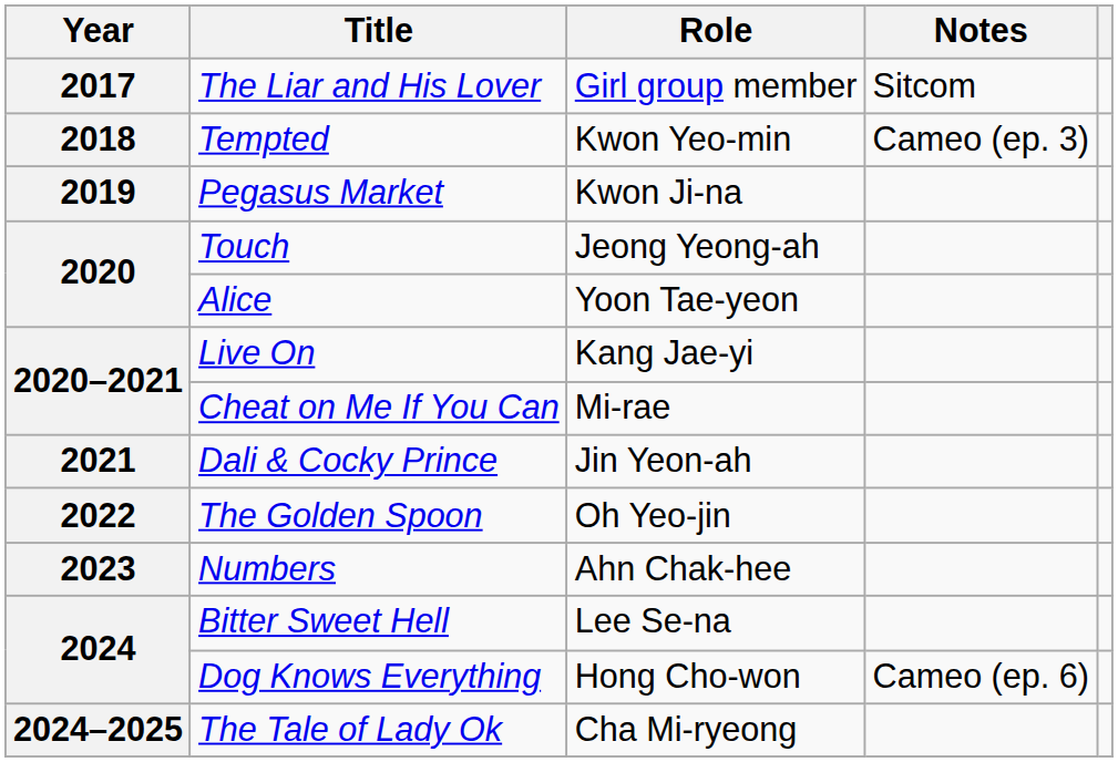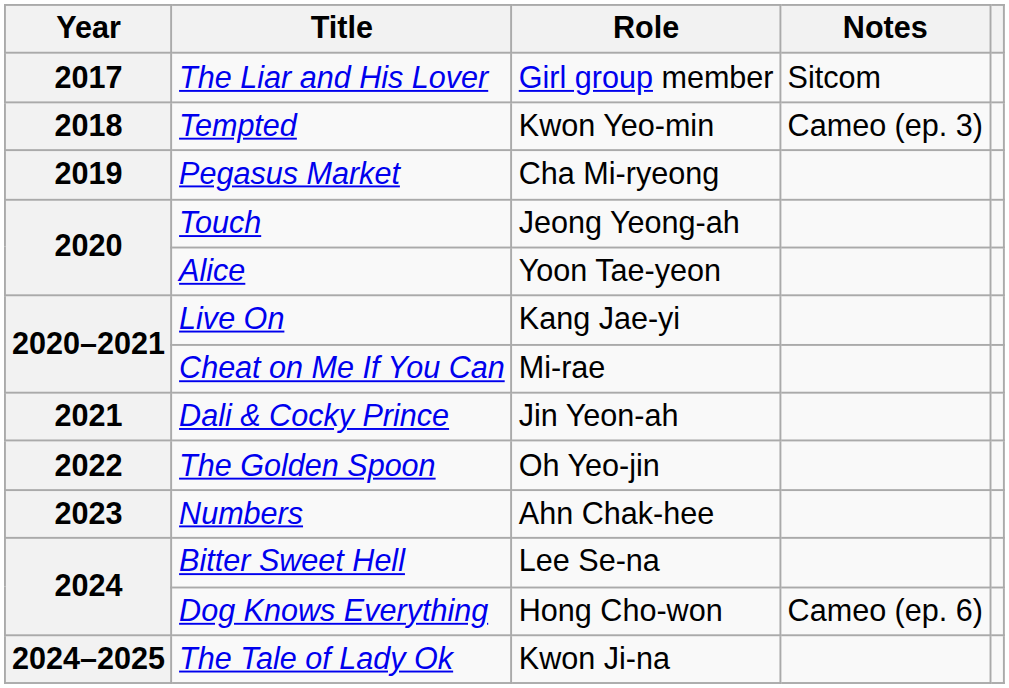 <table class="wikitable plainrowheaders sortable">
 <tr>
 <th scope="col">Year</th>
 <th scope="col">Title</th>
 <th scope="col">Role</th>
 <th scope="col">Notes</th>
 <th scope="col" class="unsortable"></th>
 </tr>
 <tr>
 <th scope="row">2017</th>
 <td><em><a href='#'>The Liar and His Lover</a></em></td>
 <td><a href='#'>Girl group</a> member</td>
 <td>Sitcom</td>
 <td style="text-align:center"></td>
 </tr>
 <tr>
 <th scope="row">2018</th>
 <td><em><a href='#'>Tempted</a></em></td>
 <td>Kwon Yeo-min</td>
 <td>Cameo (ep. 3)</td>
 <td style="text-align:center"></td>
 </tr>
 <tr>
 <th scope="row">2019</th>
 <td><em><a href='#'>Pegasus Market</a></em></td>
-<td>Kwon Ji-na</td>
+<td>Cha Mi-ryeong</td>
 <td></td>
 <td style="text-align:center"></td>
 </tr>
 <tr>
 <th scope="row"  rowspan="2">2020</th>
 <td><em><a href='#'>Touch</a></em></td>
 <td>Jeong Yeong-ah</td>
 <td></td>
 <td style="text-align:center"></td>
 </tr>
 <tr>
 <td><em><a href='#'>Alice</a></em></td>
 <td>Yoon Tae-yeon</td>
 <td></td>
 <td style="text-align:center"></td>
 </tr>
 <tr>
 <th scope="row" rowspan="2">2020–2021</th>
 <td><em><a href='#'>Live On</a></em></td>
 <td>Kang Jae-yi</td>
 <td></td>
 <td style="text-align:center"></td>
 </tr>
 <tr>
 <td><em><a href='#'>Cheat on Me If You Can</a></em></td>
 <td>Mi-rae</td>
 <td></td>
 <td style="text-align:center"></td>
 </tr>
 <tr>
 <th scope="row">2021</th>
 <td><em><a href='#'>Dali & Cocky Prince</a></em></td>
 <td>Jin Yeon-ah</td>
 <td></td>
 <td style="text-align:center"></td>
 </tr>
 <tr>
 <th scope="row">2022</th>
 <td><em><a href='#'>The Golden Spoon</a></em></td>
 <td>Oh Yeo-jin</td>
 <td></td>
 <td style="text-align:center"></td>
 </tr>
 <tr>
 <th scope="row">2023</th>
 <td><em><a href='#'>Numbers</a></em></td>
 <td>Ahn Chak-hee</td>
 <td></td>
 <td style="text-align:center"></td>
 </tr>
 <tr>
 <th scope="row" rowspan="2">2024</th>
 <td><em><a href='#'>Bitter Sweet Hell</a></em></td>
 <td>Lee Se-na</td>
 <td></td>
 <td style="text-align:center"></td>
 </tr>
 <tr>
 <td><em><a href='#'>Dog Knows Everything</a></em></td>
 <td>Hong Cho-won</td>
 <td>Cameo (ep. 6)</td>
 <td style="text-align:center"></td>
 </tr>
 <tr>
 <th scope="row">2024–2025</th>
 <td><em><a href='#'>The Tale of Lady Ok</a></em></td>
-<td>Cha Mi-ryeong</td>
+<td>Kwon Ji-na</td>
 <td></td>
 <td style="text-align:center"></td>
 </tr>
 </table>
